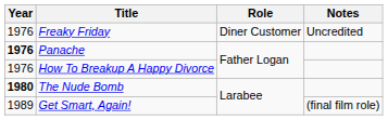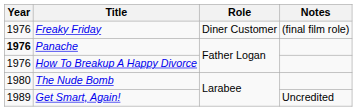 <table class="wikitable">
 <tr>
 <th>Year</th>
 <th>Title</th>
 <th>Role</th>
 <th>Notes</th>
 </tr>
 <tr>
 <td>1976</td>
 <td><em><a href='#'>Freaky Friday</a></em></td>
 <td>Diner Customer</td>
-<td>Uncredited</td>
+<td>(final film role)</td>
 </tr>
 <tr>
 <td><strong>1976</strong></td>
 <td><em><a href='#'>Panache</a></em></td>
 <td rowspan="2">Father Logan</td>
 <td></td>
 </tr>
 <tr>
 <td>1976</td>
 <td><em><a href='#'>How To Breakup A Happy Divorce</a></em></td>
 <td></td>
 </tr>
 <tr>
-<td><strong>1980</strong></td>
+<td>1980</td>
 <td><em><a href='#'>The Nude Bomb</a></em></td>
 <td rowspan="2">Larabee</td>
 <td></td>
 </tr>
 <tr>
 <td>1989</td>
 <td><em><a href='#'>Get Smart, Again!</a></em></td>
-<td>(final film role)</td>
+<td>Uncredited</td>
 </tr>
 </table>
